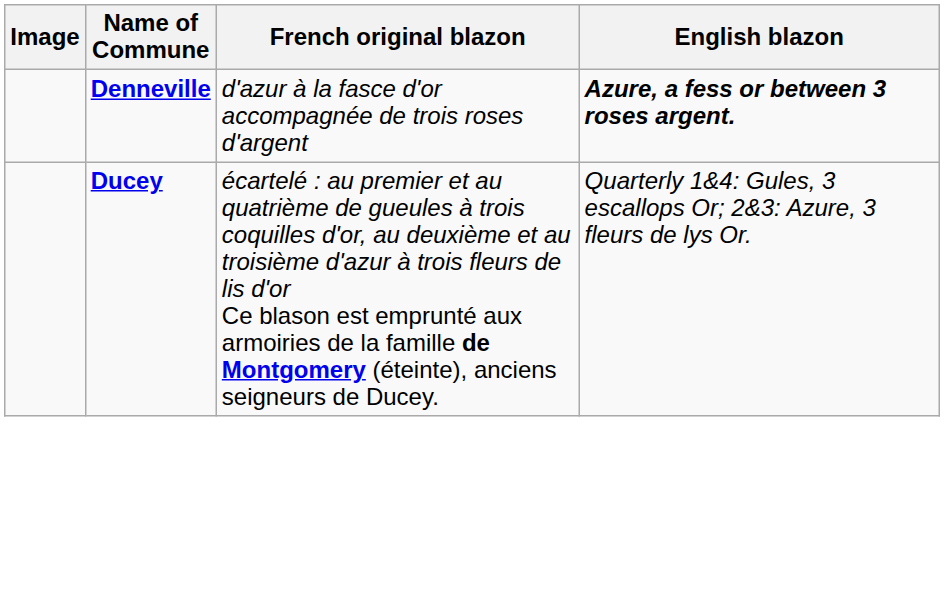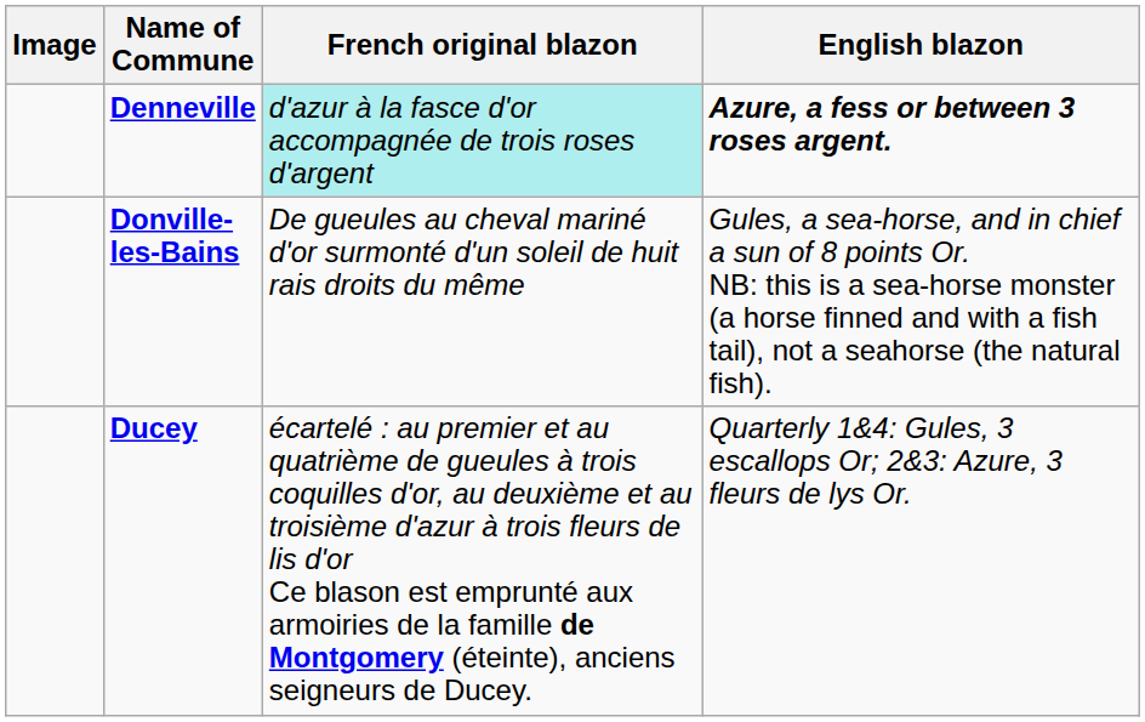 <table class="wikitable" style="width:100%;">
 <tr>
 <th style="width:110px;">Image</th>
 <th>Name of Commune</th>
 <th style="width:40%;">French original blazon</th>
 <th style="width:40%;">English blazon</th>
 </tr>
 <tr valign=top>
 <td align=center></td>
 <td><strong><a href='#'>Denneville</a></strong></td>
-<td><em>d'azur à la fasce d'or accompagnée de trois roses d'argent</em><br></td>
+<td style="background: paleturquoise;"><em>d'azur à la fasce d'or accompagnée de trois roses d'argent</em><br></td>
 <td><strong><em>Azure, a fess or between 3 roses argent.</em><br></strong></td>
+</tr>
+<tr valign=top>
+<td align=center></td>
+<td><strong><a href='#'>Donville-les-Bains</a></strong></td>
+<td><em>De gueules au cheval mariné d'or surmonté d'un soleil de huit rais droits du même</em> </td>
+<td><em>Gules, a sea-horse, and in chief a sun of 8 points Or.</em><br>NB: this is a sea-horse monster (a horse finned and with a fish tail), not a seahorse (the natural fish).</td>
 </tr>
 <tr valign=top>
 <td align=center></td>
 <td><strong><a href='#'>Ducey</a></strong></td>
 <td><em>écartelé : au premier et au quatrième de gueules à trois coquilles d'or, au deuxième et au troisième d'azur à trois fleurs de lis d'or</em> <br>Ce blason est emprunté aux armoiries de la famille <strong>de <a href='#'>Montgomery</a></strong> (éteinte), anciens seigneurs de Ducey.</td>
 <td><em>Quarterly 1&4: Gules, 3 escallops Or; 2&3: Azure, 3 fleurs de lys Or.</em></td>
 </tr>
 </table>
